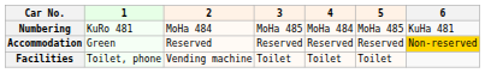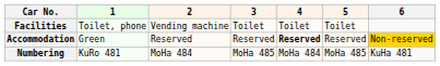 <table class="wikitable">
 <tr>
 <th>Car No.</th>
 <th style="background: #E6FFE6">1</th>
 <th style="background: #FFF2E6">2</th>
 <th style="background: #FFF2E6">3</th>
 <th style="background: #FFF2E6">4</th>
 <th style="background: #FFF2E6">5</th>
 <th>6</th>
 </tr>
 <tr>
+<th>Facilities</th>
+<td style="background: #F5FFF5">Toilet, phone</td>
+<td style="background: #FFFAF5">Vending machine</td>
+<td style="background: #FFFAF5">Toilet</td>
+<td style="background: #FFFAF5">Toilet</td>
+<td style="background: #FFFAF5">Toilet</td>
+<td> </td>
+</tr>
+<tr>
+<th>Accommodation</th>
+<td style="background: #F5FFF5"> Green</td>
+<td style="background: #FFFAF5"> Reserved</td>
+<td style="background: #FFFAF5"> Reserved</td>
+<td style="background: #FFFAF5"><strong> Reserved</strong></td>
+<td style="background: #FFFAF5"> Reserved</td>
+<td style="background: gold;"> Non-reserved</td>
+</tr>
+<tr>
 <th>Numbering</th>
 <td style="background: #F5FFF5">KuRo 481</td>
 <td style="background: #FFFAF5">MoHa 484</td>
 <td style="background: #FFFAF5">MoHa 485</td>
 <td style="background: #FFFAF5">MoHa 484</td>
 <td style="background: #FFFAF5">MoHa 485</td>
 <td>KuHa 481</td>
 </tr>
-<tr>
-<th>Accommodation</th>
-<td style="background: #F5FFF5"> Green</td>
-<td style="background: #FFFAF5"> Reserved</td>
-<td style="background: #FFFAF5"> Reserved</td>
-<td style="background: #FFFAF5"> Reserved</td>
-<td style="background: #FFFAF5"> Reserved</td>
-<td style="background: gold;"> Non-reserved</td>
-</tr>
-<tr>
-<th>Facilities</th>
-<td style="background: #F5FFF5">Toilet, phone</td>
-<td style="background: #FFFAF5">Vending machine</td>
-<td style="background: #FFFAF5">Toilet</td>
-<td style="background: #FFFAF5">Toilet</td>
-<td style="background: #FFFAF5">Toilet</td>
-<td> </td>
-</tr>
 </table>
